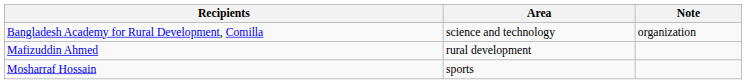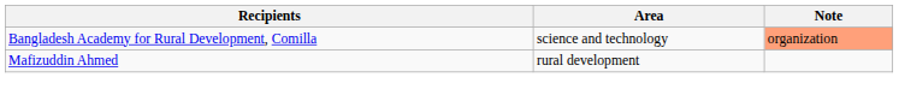 <table class="wikitable" style="width:80%;">
 <tr>
 <th>Recipients</th>
 <th>Area</th>
 <th>Note</th>
 </tr>
 <tr>
 <td><a href='#'>Bangladesh Academy for Rural Development</a>, <a href='#'>Comilla</a></td>
 <td>science and technology</td>
-<td>organization</td>
+<td style="background: lightsalmon;">organization</td>
 </tr>
 <tr>
 <td><a href='#'>Mafizuddin Ahmed</a></td>
 <td>rural development</td>
 <td></td>
 </tr>
-<tr>
-<td><a href='#'>Mosharraf Hossain</a></td>
-<td>sports</td>
-<td></td>
-</tr>
 </table>
